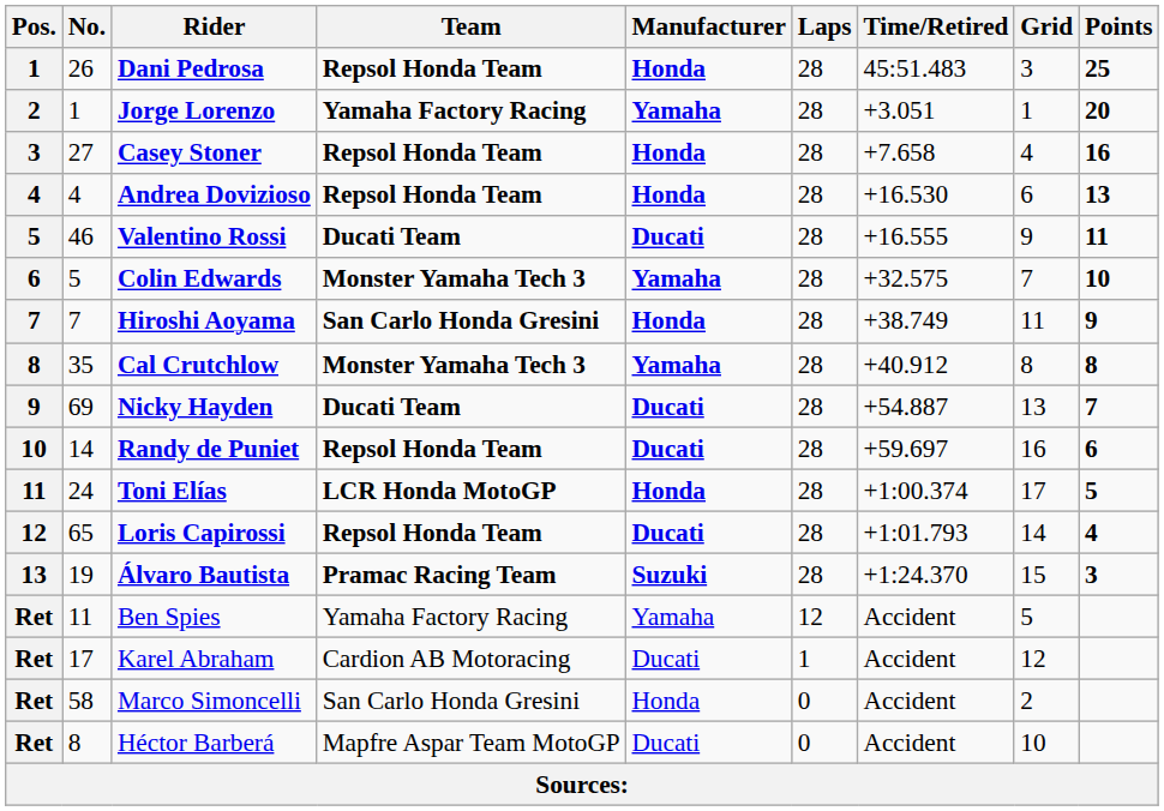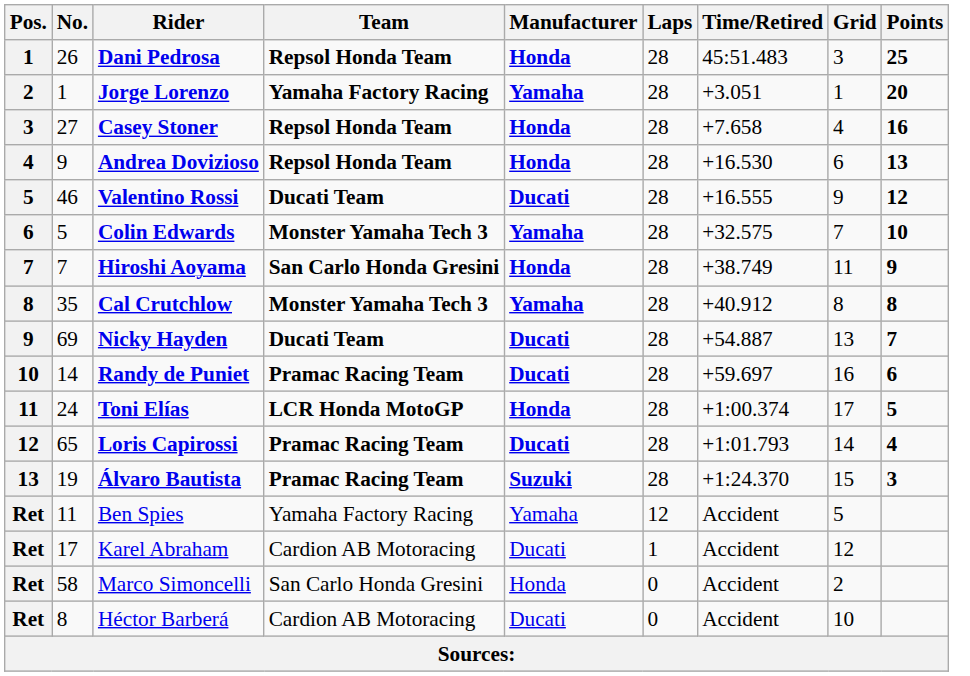 <table class="wikitable" style="font-size: 95%;">
 <tr>
 <th>Pos.</th>
 <th>No.</th>
 <th>Rider</th>
 <th>Team</th>
 <th>Manufacturer</th>
 <th>Laps</th>
 <th>Time/Retired</th>
 <th>Grid</th>
 <th>Points</th>
 </tr>
 <tr>
 <th>1</th>
 <td>26</td>
 <td> <strong><a href='#'>Dani Pedrosa</a></strong></td>
 <td><strong>Repsol Honda Team</strong></td>
 <td><strong><a href='#'>Honda</a></strong></td>
 <td>28</td>
 <td>45:51.483</td>
 <td>3</td>
 <td><strong>25</strong></td>
 </tr>
 <tr>
 <th>2</th>
 <td>1</td>
 <td> <strong><a href='#'>Jorge Lorenzo</a></strong></td>
 <td><strong>Yamaha Factory Racing</strong></td>
 <td><strong><a href='#'>Yamaha</a></strong></td>
 <td>28</td>
 <td>+3.051</td>
 <td>1</td>
 <td><strong>20</strong></td>
 </tr>
 <tr>
 <th>3</th>
 <td>27</td>
 <td> <strong><a href='#'>Casey Stoner</a></strong></td>
 <td><strong>Repsol Honda Team</strong></td>
 <td><strong><a href='#'>Honda</a></strong></td>
 <td>28</td>
 <td>+7.658</td>
 <td>4</td>
 <td><strong>16</strong></td>
 </tr>
 <tr>
 <th>4</th>
-<td>4</td>
+<td>9</td>
 <td> <strong><a href='#'>Andrea Dovizioso</a></strong></td>
 <td><strong>Repsol Honda Team</strong></td>
 <td><strong><a href='#'>Honda</a></strong></td>
 <td>28</td>
 <td>+16.530</td>
 <td>6</td>
 <td><strong>13</strong></td>
 </tr>
 <tr>
 <th>5</th>
 <td>46</td>
 <td> <strong><a href='#'>Valentino Rossi</a></strong></td>
 <td><strong>Ducati Team</strong></td>
 <td><strong><a href='#'>Ducati</a></strong></td>
 <td>28</td>
 <td>+16.555</td>
 <td>9</td>
-<td><strong>11</strong></td>
+<td><strong>12</strong></td>
 </tr>
 <tr>
 <th>6</th>
 <td>5</td>
 <td> <strong><a href='#'>Colin Edwards</a></strong></td>
 <td><strong>Monster Yamaha Tech 3</strong></td>
 <td><strong><a href='#'>Yamaha</a></strong></td>
 <td>28</td>
 <td>+32.575</td>
 <td>7</td>
 <td><strong>10</strong></td>
 </tr>
 <tr>
 <th>7</th>
 <td>7</td>
 <td> <strong><a href='#'>Hiroshi Aoyama</a></strong></td>
 <td><strong>San Carlo Honda Gresini</strong></td>
 <td><strong><a href='#'>Honda</a></strong></td>
 <td>28</td>
 <td>+38.749</td>
 <td>11</td>
 <td><strong>9</strong></td>
 </tr>
 <tr>
 <th>8</th>
 <td>35</td>
 <td> <strong><a href='#'>Cal Crutchlow</a></strong></td>
 <td><strong>Monster Yamaha Tech 3</strong></td>
 <td><strong><a href='#'>Yamaha</a></strong></td>
 <td>28</td>
 <td>+40.912</td>
 <td>8</td>
 <td><strong>8</strong></td>
 </tr>
 <tr>
 <th>9</th>
 <td>69</td>
 <td> <strong><a href='#'>Nicky Hayden</a></strong></td>
 <td><strong>Ducati Team</strong></td>
 <td><strong><a href='#'>Ducati</a></strong></td>
 <td>28</td>
 <td>+54.887</td>
 <td>13</td>
 <td><strong>7</strong></td>
 </tr>
 <tr>
 <th>10</th>
 <td>14</td>
 <td> <strong><a href='#'>Randy de Puniet</a></strong></td>
-<td><strong>Repsol Honda Team</strong></td>
+<td><strong>Pramac Racing Team</strong></td>
 <td><strong><a href='#'>Ducati</a></strong></td>
 <td>28</td>
 <td>+59.697</td>
 <td>16</td>
 <td><strong>6</strong></td>
 </tr>
 <tr>
 <th>11</th>
 <td>24</td>
 <td> <strong><a href='#'>Toni Elías</a></strong></td>
 <td><strong>LCR Honda MotoGP</strong></td>
 <td><strong><a href='#'>Honda</a></strong></td>
 <td>28</td>
 <td>+1:00.374</td>
 <td>17</td>
 <td><strong>5</strong></td>
 </tr>
 <tr>
 <th>12</th>
 <td>65</td>
 <td> <strong><a href='#'>Loris Capirossi</a></strong></td>
-<td><strong>Repsol Honda Team</strong></td>
+<td><strong>Pramac Racing Team</strong></td>
 <td><strong><a href='#'>Ducati</a></strong></td>
 <td>28</td>
 <td>+1:01.793</td>
 <td>14</td>
 <td><strong>4</strong></td>
 </tr>
 <tr>
 <th>13</th>
 <td>19</td>
 <td> <strong><a href='#'>Álvaro Bautista</a></strong></td>
 <td><strong>Pramac Racing Team</strong></td>
 <td><strong><a href='#'>Suzuki</a></strong></td>
 <td>28</td>
 <td>+1:24.370</td>
 <td>15</td>
 <td><strong>3</strong></td>
 </tr>
 <tr>
 <th>Ret</th>
 <td>11</td>
 <td> <a href='#'>Ben Spies</a></td>
 <td>Yamaha Factory Racing</td>
 <td><a href='#'>Yamaha</a></td>
 <td>12</td>
 <td>Accident</td>
 <td>5</td>
 <td></td>
 </tr>
 <tr>
 <th>Ret</th>
 <td>17</td>
 <td> <a href='#'>Karel Abraham</a></td>
 <td>Cardion AB Motoracing</td>
 <td><a href='#'>Ducati</a></td>
 <td>1</td>
 <td>Accident</td>
 <td>12</td>
 <td></td>
 </tr>
 <tr>
 <th>Ret</th>
 <td>58</td>
 <td> <a href='#'>Marco Simoncelli</a></td>
 <td>San Carlo Honda Gresini</td>
 <td><a href='#'>Honda</a></td>
 <td>0</td>
 <td>Accident</td>
 <td>2</td>
 <td></td>
 </tr>
 <tr>
 <th>Ret</th>
 <td>8</td>
 <td> <a href='#'>Héctor Barberá</a></td>
-<td>Mapfre Aspar Team MotoGP</td>
+<td>Cardion AB Motoracing</td>
 <td><a href='#'>Ducati</a></td>
 <td>0</td>
 <td>Accident</td>
 <td>10</td>
 <td></td>
 </tr>
 <tr>
 <th colspan=9>Sources: </th>
 </tr>
 </table>
